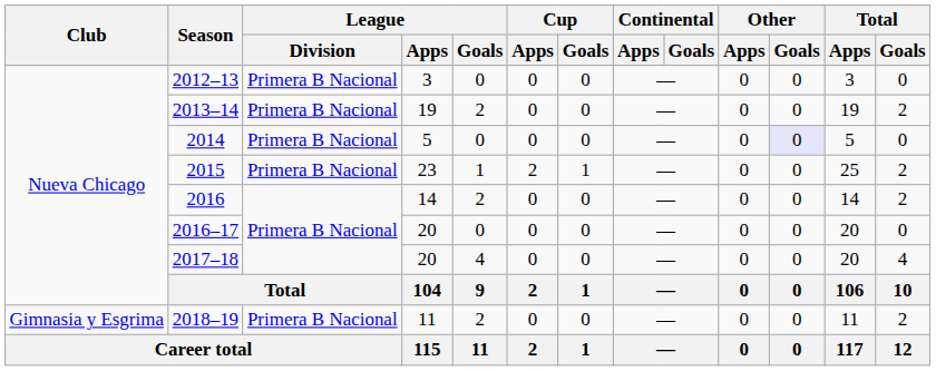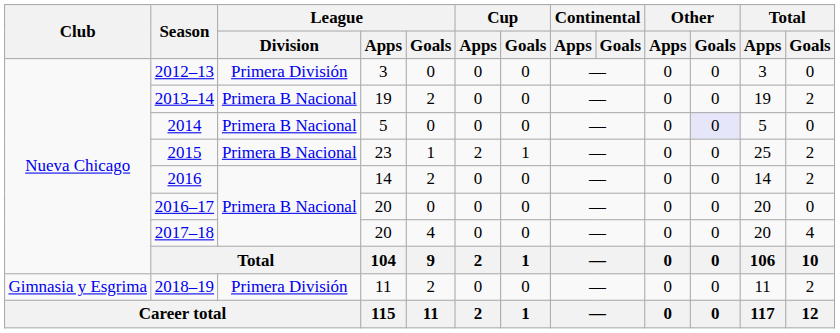 <table class="wikitable" style="text-align:center">
 <tr>
 <th rowspan="2">Club</th>
 <th rowspan="2">Season</th>
 <th colspan="3">League</th>
 <th colspan="2">Cup</th>
 <th colspan="2">Continental</th>
 <th colspan="2">Other</th>
 <th colspan="2">Total</th>
 </tr>
 <tr>
 <th>Division</th>
 <th>Apps</th>
 <th>Goals</th>
 <th>Apps</th>
 <th>Goals</th>
 <th>Apps</th>
 <th>Goals</th>
 <th>Apps</th>
 <th>Goals</th>
 <th>Apps</th>
 <th>Goals</th>
 </tr>
 <tr>
 <td rowspan="8"><a href='#'>Nueva Chicago</a></td>
 <td><a href='#'>2012–13</a></td>
-<td rowspan="1"><a href='#'>Primera B Nacional</a></td>
+<td rowspan="1"><a href='#'>Primera División</a></td>
 <td>3</td>
 <td>0</td>
 <td>0</td>
 <td>0</td>
 <td colspan="2">—</td>
 <td>0</td>
 <td>0</td>
 <td>3</td>
 <td>0</td>
 </tr>
 <tr>
 <td><a href='#'>2013–14</a></td>
 <td rowspan="1"><a href='#'>Primera B Nacional</a></td>
 <td>19</td>
 <td>2</td>
 <td>0</td>
 <td>0</td>
 <td colspan="2">—</td>
 <td>0</td>
 <td>0</td>
 <td>19</td>
 <td>2</td>
 </tr>
 <tr>
 <td><a href='#'>2014</a></td>
 <td rowspan="1"><a href='#'>Primera B Nacional</a></td>
 <td>5</td>
 <td>0</td>
 <td>0</td>
 <td>0</td>
 <td colspan="2">—</td>
 <td>0</td>
 <td style="background: lavender;">0</td>
 <td>5</td>
 <td>0</td>
 </tr>
 <tr>
 <td><a href='#'>2015</a></td>
 <td rowspan="1"><a href='#'>Primera B Nacional</a></td>
 <td>23</td>
 <td>1</td>
 <td>2</td>
 <td>1</td>
 <td colspan="2">—</td>
 <td>0</td>
 <td>0</td>
 <td>25</td>
 <td>2</td>
 </tr>
 <tr>
 <td><a href='#'>2016</a></td>
 <td rowspan="3"><a href='#'>Primera B Nacional</a></td>
 <td>14</td>
 <td>2</td>
 <td>0</td>
 <td>0</td>
 <td colspan="2">—</td>
 <td>0</td>
 <td>0</td>
 <td>14</td>
 <td>2</td>
 </tr>
 <tr>
 <td><a href='#'>2016–17</a></td>
 <td>20</td>
 <td>0</td>
 <td>0</td>
 <td>0</td>
 <td colspan="2">—</td>
 <td>0</td>
 <td>0</td>
 <td>20</td>
 <td>0</td>
 </tr>
 <tr>
 <td><a href='#'>2017–18</a></td>
 <td>20</td>
 <td>4</td>
 <td>0</td>
 <td>0</td>
 <td colspan="2">—</td>
 <td>0</td>
 <td>0</td>
 <td>20</td>
 <td>4</td>
 </tr>
 <tr>
 <th colspan="2">Total</th>
 <th>104</th>
 <th>9</th>
 <th>2</th>
 <th>1</th>
 <th colspan="2">—</th>
 <th>0</th>
 <th>0</th>
 <th>106</th>
 <th>10</th>
 </tr>
 <tr>
 <td rowspan="1"><a href='#'>Gimnasia y Esgrima</a></td>
 <td><a href='#'>2018–19</a></td>
-<td rowspan="1"><a href='#'>Primera B Nacional</a></td>
+<td rowspan="1"><a href='#'>Primera División</a></td>
 <td>11</td>
 <td>2</td>
 <td>0</td>
 <td>0</td>
 <td colspan="2">—</td>
 <td>0</td>
 <td>0</td>
 <td>11</td>
 <td>2</td>
 </tr>
 <tr>
 <th colspan="3">Career total</th>
 <th>115</th>
 <th>11</th>
 <th>2</th>
 <th>1</th>
 <th colspan="2">—</th>
 <th>0</th>
 <th>0</th>
 <th>117</th>
 <th>12</th>
 </tr>
 </table>
